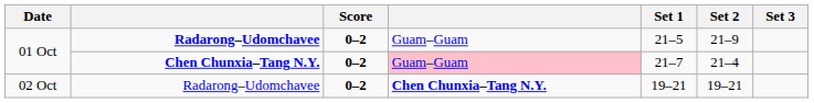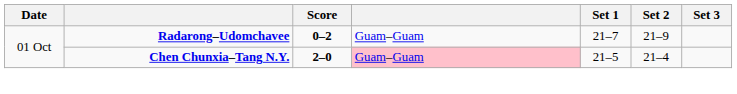 <table class="wikitable" style="text-align: center; font-size:90% ">
 <tr>
 <th width="60">Date</th>
 <th align="right" width="250"></th>
 <th width="60">Score</th>
 <th align="left" width="250"></th>
 <th width="50">Set 1</th>
 <th width="50">Set 2</th>
 <th width="50">Set 3</th>
 </tr>
 <tr>
 <td rowspan=2>01 Oct</td>
 <td align=right><strong><a href='#'>Radarong</a>–<a href='#'>Udomchavee</a> </strong></td>
 <td align=center><strong>0–2</strong></td>
 <td align=left> <a href='#'>Guam</a>–<a href='#'>Guam</a></td>
-<td>21–5</td>
+<td>21–7</td>
 <td>21–9</td>
 <td></td>
 </tr>
 <tr>
 <td align=right><strong><a href='#'>Chen Chunxia</a>–<a href='#'>Tang N.Y.</a> </strong></td>
-<td align=center><strong>0–2</strong></td>
+<td align=center><strong>2–0</strong></td>
 <td align=left style="background: pink;"> <a href='#'>Guam</a>–<a href='#'>Guam</a></td>
-<td>21–7</td>
+<td>21–5</td>
 <td>21–4</td>
 <td></td>
 </tr>
-<tr>
-<td>02 Oct</td>
-<td align=right><a href='#'>Radarong</a>–<a href='#'>Udomchavee</a> </td>
-<td align=center><strong>0–2</strong></td>
-<td align=left><strong> <a href='#'>Chen Chunxia</a>–<a href='#'>Tang N.Y.</a></strong></td>
-<td>19–21</td>
-<td>19–21</td>
-<td></td>
-</tr>
 </table>
